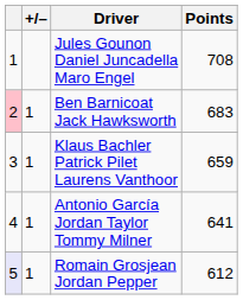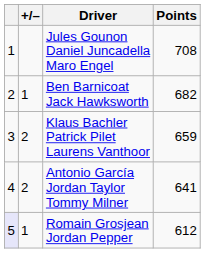 <table class="wikitable" style="font-size: 95%;">
 <tr>
 <th scope="col"></th>
 <th scope="col">+/–</th>
 <th scope="col">Driver</th>
 <th scope="col">Points</th>
 </tr>
 <tr>
 <td align=center>1</td>
 <td align="left"></td>
 <td> <a href='#'>Jules Gounon</a><br> <a href='#'>Daniel Juncadella</a><br> <a href='#'>Maro Engel</a></td>
 <td align=right>708</td>
 </tr>
 <tr>
-<td align=center style="background: pink;">2</td>
+<td align=center>2</td>
 <td align="left"> 1</td>
 <td> <a href='#'>Ben Barnicoat</a><br> <a href='#'>Jack Hawksworth</a></td>
-<td align=right>683</td>
+<td align=right>682</td>
 </tr>
 <tr>
 <td align=center>3</td>
-<td align="left"> 1</td>
+<td align="left"> 2</td>
 <td> <a href='#'>Klaus Bachler</a><br> <a href='#'>Patrick Pilet</a><br> <a href='#'>Laurens Vanthoor</a></td>
 <td align=right>659</td>
 </tr>
 <tr>
 <td align=center>4</td>
-<td align="left"> 1</td>
+<td align="left"> 2</td>
 <td> <a href='#'>Antonio García</a><br> <a href='#'>Jordan Taylor</a><br> <a href='#'>Tommy Milner</a></td>
 <td align=right>641</td>
 </tr>
 <tr>
 <td align=center style="background: lavender;">5</td>
 <td align="left"> 1</td>
 <td> <a href='#'>Romain Grosjean</a><br> <a href='#'>Jordan Pepper</a></td>
 <td align=right>612</td>
 </tr>
 </table>
